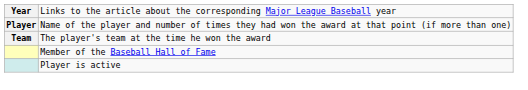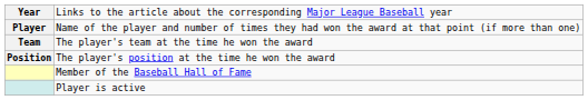 <table class="wikitable">
 <tr>
 <th scope="row">Year</th>
 <td>Links to the article about the corresponding <a href='#'>Major League Baseball</a> year</td>
 </tr>
 <tr>
 <th scope="row">Player </th>
 <td>Name of the player and number of times they had won the award at that point (if more than one)</td>
 </tr>
 <tr>
 <th scope="row">Team</th>
 <td>The player's team at the time he won the award</td>
 </tr>
 <tr>
+<th scope="row">Position</th>
+<td>The player's <a href='#'>position</a> at the time he won the award</td>
+</tr>
+<tr>
 <th scope="row" style="background:#ffb;"></th>
 <td>Member of the <a href='#'>Baseball Hall of Fame</a></td>
 </tr>
 <tr>
 <th scope="row" style="background:#cfecec;"></th>
 <td>Player is active</td>
 </tr>
 </table>
